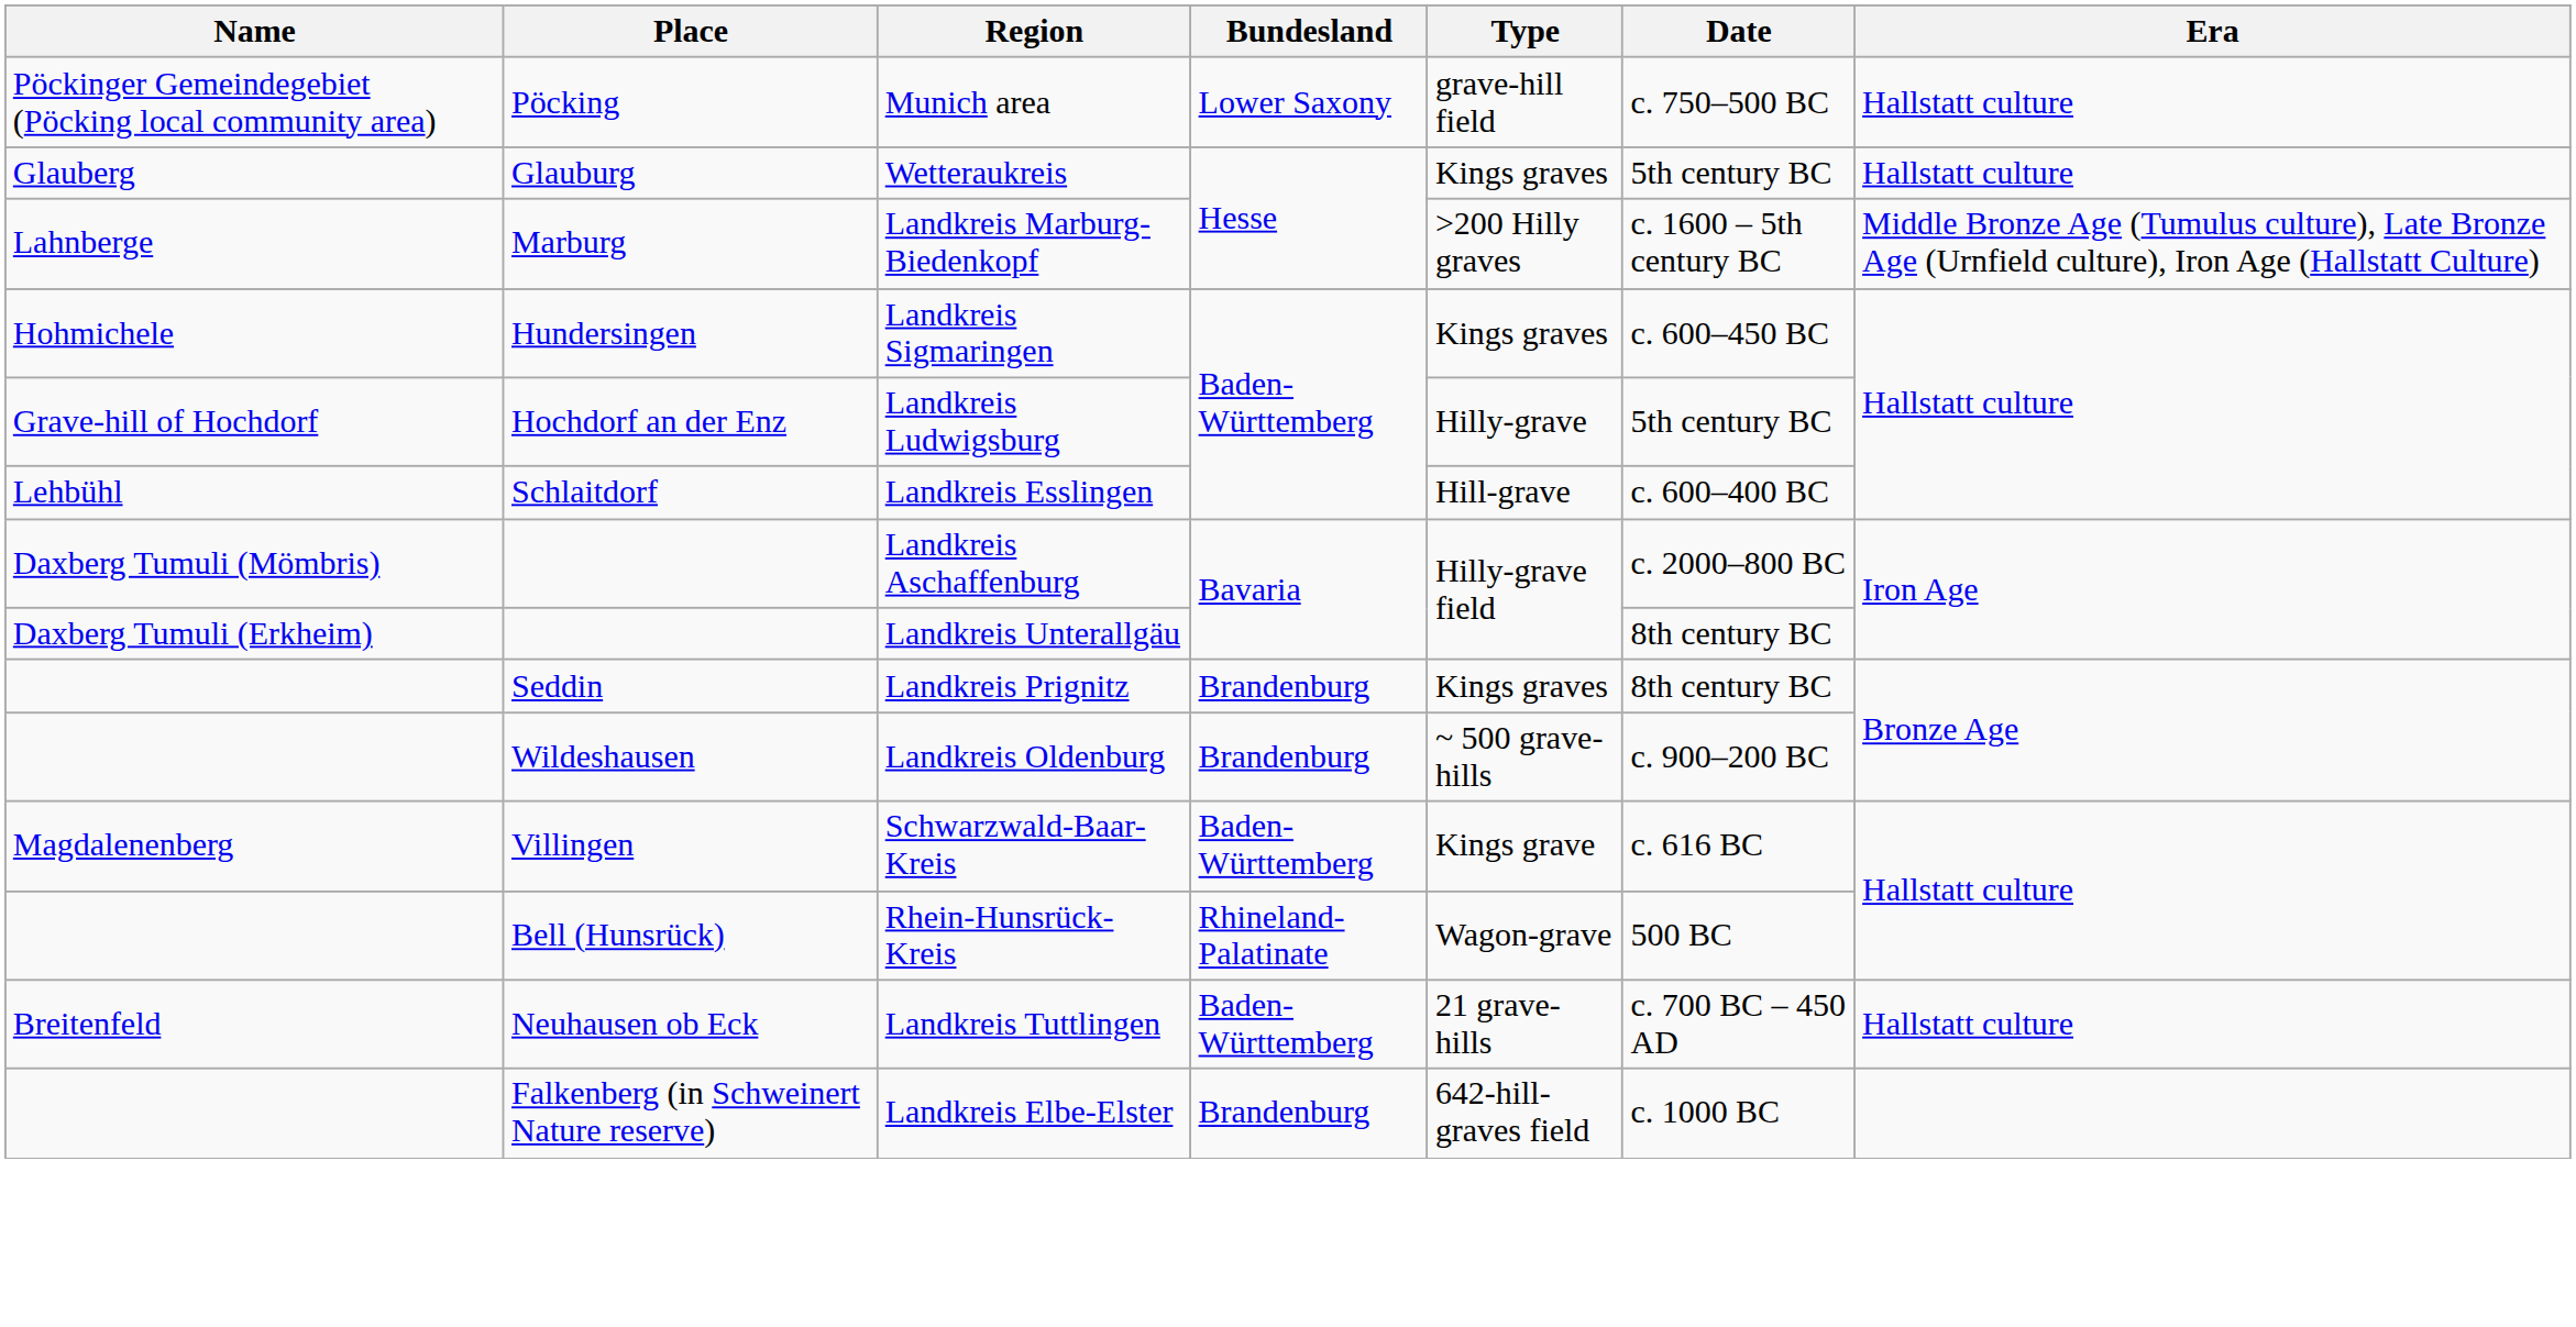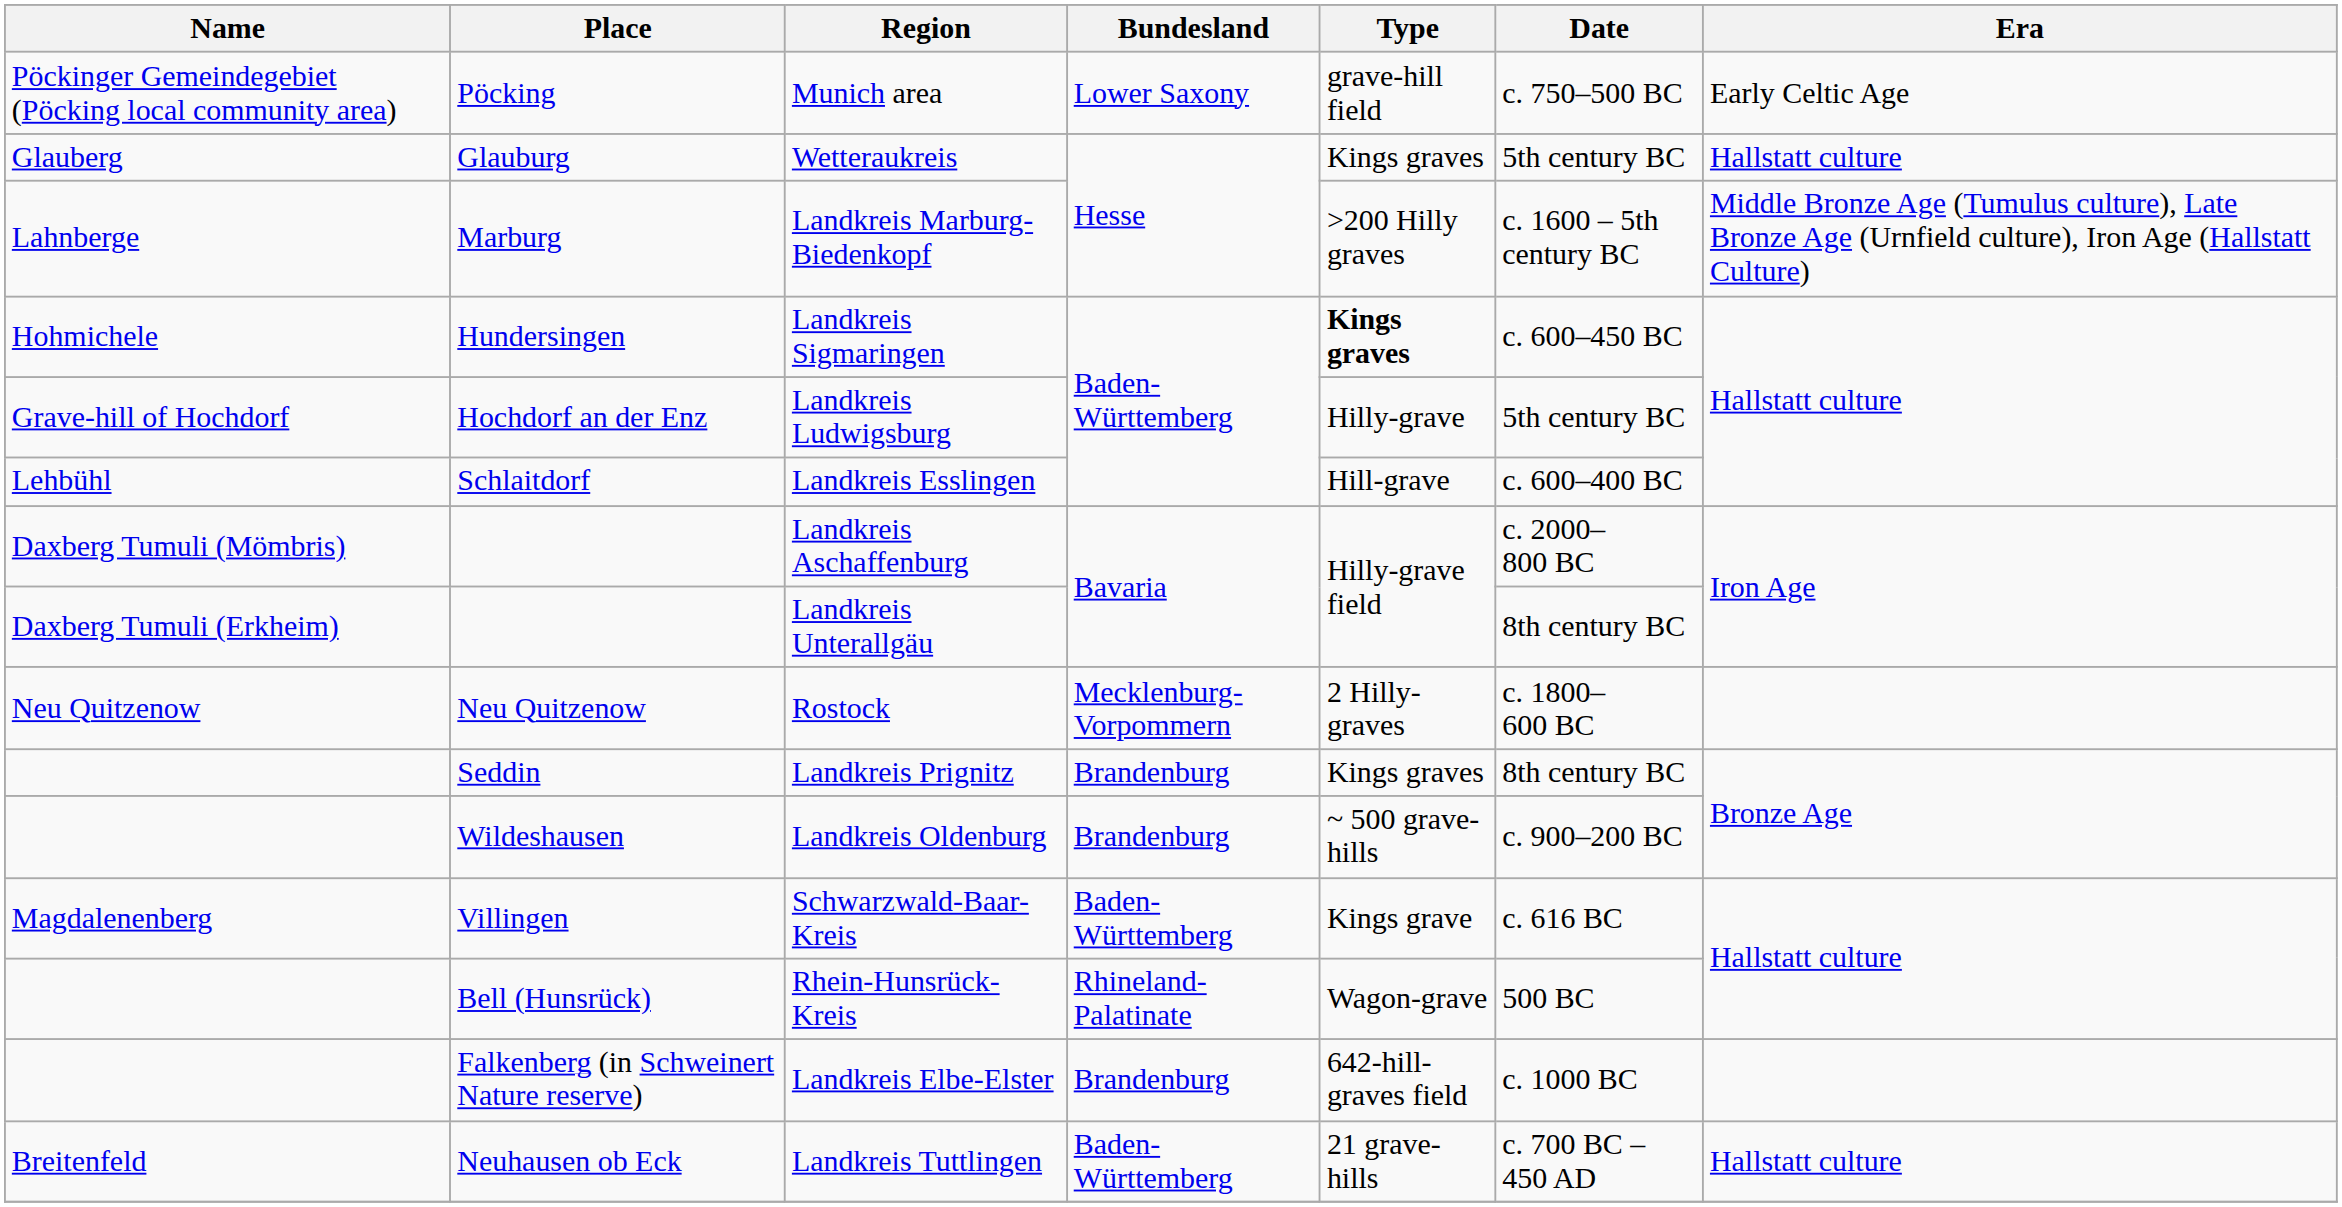 <table class="wikitable sortable">
 <tr>
 <th>Name</th>
 <th>Place</th>
 <th>Region</th>
 <th>Bundesland</th>
 <th>Type</th>
 <th>Date</th>
 <th>Era</th>
 </tr>
 <tr>
 <td><a href='#'>Pöckinger Gemeindegebiet</a> (<a href='#'>Pöcking local community area</a>)</td>
 <td><a href='#'>Pöcking</a></td>
 <td><a href='#'>Munich</a> area</td>
 <td><a href='#'>Lower Saxony</a></td>
 <td>grave-hill field</td>
 <td>c. 750–500 BC</td>
-<td><a href='#'>Hallstatt culture</a></td>
+<td>Early Celtic Age</td>
 </tr>
 <tr>
 <td><a href='#'>Glauberg</a></td>
 <td><a href='#'>Glauburg</a></td>
 <td><a href='#'>Wetteraukreis</a></td>
 <td rowspan="2"><a href='#'>Hesse</a></td>
 <td>Kings graves</td>
 <td>5th century BC</td>
 <td><a href='#'>Hallstatt culture</a></td>
 </tr>
 <tr>
 <td><a href='#'>Lahnberge</a></td>
 <td><a href='#'>Marburg</a></td>
 <td><a href='#'>Landkreis Marburg-Biedenkopf</a></td>
 <td>>200 Hilly graves</td>
 <td>c. 1600 – 5th century BC</td>
 <td><a href='#'>Middle Bronze Age</a> (<a href='#'>Tumulus culture</a>), <a href='#'>Late Bronze Age</a> (Urnfield culture), Iron Age (<a href='#'>Hallstatt Culture</a>)</td>
 </tr>
 <tr>
 <td><a href='#'>Hohmichele</a></td>
 <td><a href='#'>Hundersingen</a></td>
 <td><a href='#'>Landkreis Sigmaringen</a></td>
 <td rowspan="3"><a href='#'>Baden-Württemberg</a></td>
-<td>Kings graves</td>
+<td><strong>Kings graves</strong></td>
 <td>c. 600–450 BC</td>
 <td rowspan="3"><a href='#'>Hallstatt culture</a></td>
 </tr>
 <tr>
 <td><a href='#'>Grave-hill of Hochdorf</a></td>
 <td><a href='#'>Hochdorf an der Enz</a></td>
 <td><a href='#'>Landkreis Ludwigsburg</a></td>
 <td>Hilly-grave</td>
 <td>5th century BC</td>
 </tr>
 <tr>
 <td><a href='#'>Lehbühl</a></td>
 <td><a href='#'>Schlaitdorf</a></td>
 <td><a href='#'>Landkreis Esslingen</a></td>
 <td>Hill-grave</td>
 <td>c. 600–400 BC</td>
 </tr>
 <tr>
 <td><a href='#'>Daxberg Tumuli (Mömbris)</a></td>
 <td></td>
 <td><a href='#'>Landkreis Aschaffenburg</a></td>
 <td rowspan="2"><a href='#'>Bavaria</a></td>
 <td rowspan="2">Hilly-grave field</td>
 <td>c. 2000–800 BC</td>
 <td rowspan="2"><a href='#'>Iron Age</a></td>
 </tr>
 <tr>
 <td><a href='#'>Daxberg Tumuli (Erkheim)</a></td>
 <td></td>
 <td><a href='#'>Landkreis Unterallgäu</a></td>
 <td>8th century BC</td>
+</tr>
+<tr>
+<td><a href='#'>Neu Quitzenow</a></td>
+<td><a href='#'>Neu Quitzenow</a></td>
+<td><a href='#'>Rostock</a></td>
+<td><a href='#'>Mecklenburg-Vorpommern</a></td>
+<td>2 Hilly-graves</td>
+<td>c. 1800–600 BC</td>
+<td></td>
 </tr>
 <tr>
 <td></td>
 <td><a href='#'>Seddin</a></td>
 <td><a href='#'>Landkreis Prignitz</a></td>
 <td><a href='#'>Brandenburg</a></td>
 <td>Kings graves</td>
 <td>8th century BC</td>
 <td rowspan="2"><a href='#'>Bronze Age</a></td>
 </tr>
 <tr>
 <td></td>
 <td><a href='#'>Wildeshausen</a></td>
 <td><a href='#'>Landkreis Oldenburg</a></td>
 <td><a href='#'>Brandenburg</a></td>
 <td>~ 500 grave-hills</td>
 <td>c. 900–200 BC</td>
 </tr>
 <tr>
 <td><a href='#'>Magdalenenberg</a></td>
 <td><a href='#'>Villingen</a></td>
 <td><a href='#'>Schwarzwald-Baar-Kreis</a></td>
 <td><a href='#'>Baden-Württemberg</a></td>
 <td>Kings grave</td>
 <td>c. 616 BC</td>
 <td rowspan="2"><a href='#'>Hallstatt culture</a></td>
 </tr>
 <tr>
 <td></td>
 <td><a href='#'>Bell (Hunsrück)</a></td>
 <td><a href='#'>Rhein-Hunsrück-Kreis</a></td>
 <td><a href='#'>Rhineland-Palatinate</a></td>
 <td>Wagon-grave</td>
 <td>500 BC</td>
 </tr>
 <tr>
+<td></td>
+<td><a href='#'>Falkenberg</a> (in <a href='#'>Schweinert Nature reserve</a>)</td>
+<td><a href='#'>Landkreis Elbe-Elster</a></td>
+<td><a href='#'>Brandenburg</a></td>
+<td>642-hill-graves field</td>
+<td>c. 1000 BC</td>
+<td></td>
+</tr>
+<tr>
 <td><a href='#'>Breitenfeld</a></td>
 <td><a href='#'>Neuhausen ob Eck</a></td>
 <td><a href='#'>Landkreis Tuttlingen</a></td>
 <td><a href='#'>Baden-Württemberg</a></td>
 <td>21 grave-hills</td>
 <td>c. 700 BC – 450 AD</td>
 <td><a href='#'>Hallstatt culture</a></td>
 </tr>
 <tr>
-<td></td>
-<td><a href='#'>Falkenberg</a> (in <a href='#'>Schweinert Nature reserve</a>)</td>
-<td><a href='#'>Landkreis Elbe-Elster</a></td>
-<td><a href='#'>Brandenburg</a></td>
-<td>642-hill-graves field</td>
-<td>c. 1000 BC</td>
-<td></td>
-</tr>
-<tr>
 </tr>
 </table>
